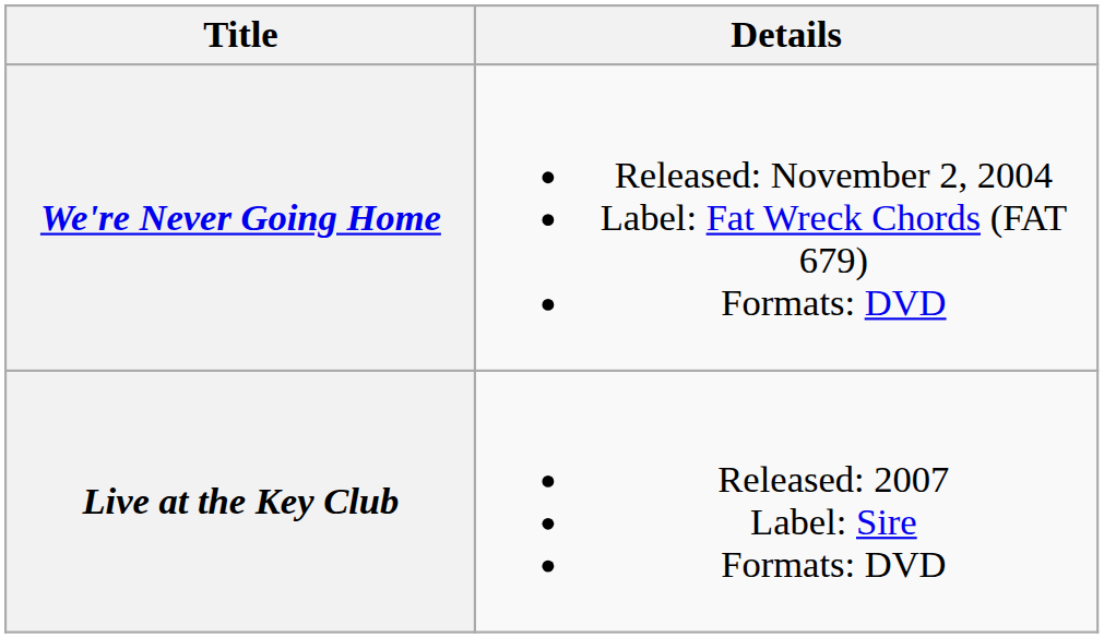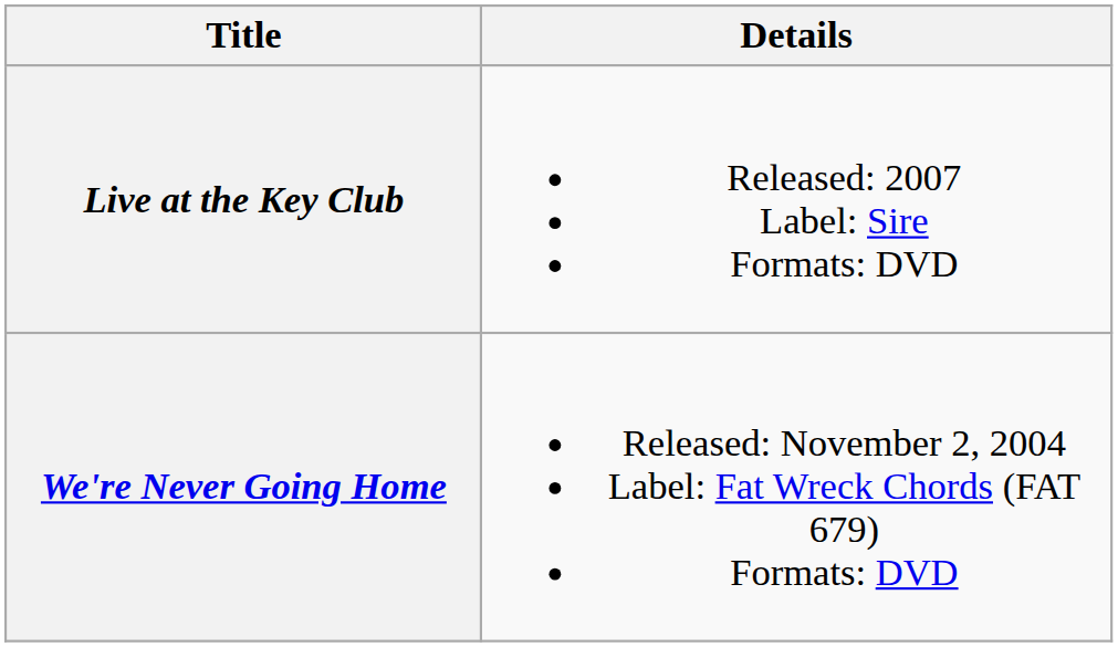 <table class="wikitable plainrowheaders" style="text-align:center;" border="1">
 <tr>
 <th scope="col" style="width:12em;">Title</th>
 <th scope="col" style="width:16em;">Details</th>
 </tr>
 <tr>
+<th scope="row"><em>Live at the Key Club</em></th>
+<td><br><ul><li>Released: 2007</li><li>Label: <a href='#'>Sire</a></li><li>Formats: DVD</li></ul></td>
+</tr>
+<tr>
 <th scope="row"><em><a href='#'>We're Never Going Home</a></em></th>
 <td><br><ul><li>Released: November 2, 2004</li><li>Label: <a href='#'>Fat Wreck Chords</a> (FAT 679)</li><li>Formats: <a href='#'>DVD</a></li></ul></td>
 </tr>
-<tr>
-<th scope="row"><em>Live at the Key Club</em></th>
-<td><br><ul><li>Released: 2007</li><li>Label: <a href='#'>Sire</a></li><li>Formats: DVD</li></ul></td>
-</tr>
 </table>
